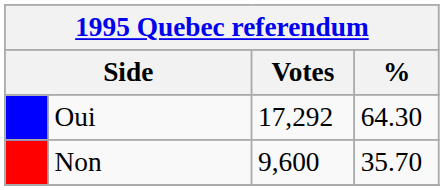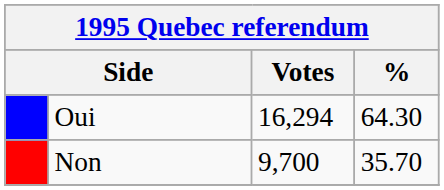 <table class="wikitable" style="font-size: 95%; clear:both">
 <tr style="background-color:#E9E9E9">
 <th colspan=4><a href='#'>1995 Quebec referendum</a></th>
 </tr>
 <tr style="background-color:#E9E9E9">
 <th colspan=2 style="width: 130px">Side</th>
 <th style="width: 50px">Votes</th>
 <th style="width: 40px">%</th>
 </tr>
 <tr>
 <td bgcolor="blue"></td>
 <td>Oui</td>
-<td>17,292</td>
+<td>16,294</td>
 <td>64.30</td>
 </tr>
 <tr>
 <td bgcolor="red"></td>
 <td>Non</td>
-<td>9,600</td>
+<td>9,700</td>
 <td>35.70</td>
 </tr>
 <tr>
 </tr>
 </table>
